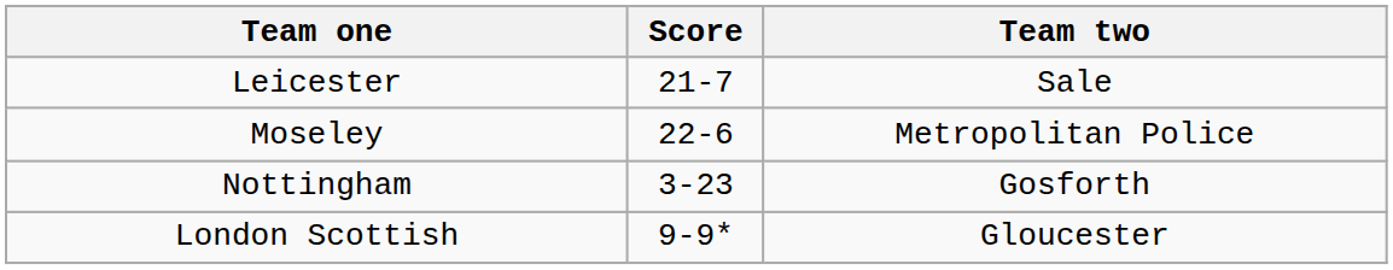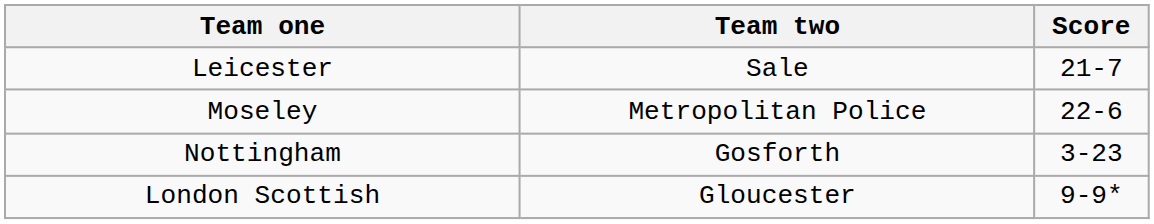 <table class="wikitable" style="text-align: center">
 <tr>
 <th width=250>Team one</th>
+<th width=250>Team two</th>
 <th width=50>Score</th>
-<th width=250>Team two</th>
 </tr>
 <tr>
 <td>Leicester</td>
+<td>Sale</td>
 <td>21-7</td>
-<td>Sale</td>
 </tr>
 <tr>
 <td>Moseley</td>
+<td>Metropolitan Police</td>
 <td>22-6</td>
-<td>Metropolitan Police</td>
 </tr>
 <tr>
 <td>Nottingham</td>
+<td>Gosforth</td>
 <td>3-23</td>
-<td>Gosforth</td>
 </tr>
 <tr>
 <td>London Scottish</td>
+<td>Gloucester</td>
 <td>9-9*</td>
-<td>Gloucester</td>
 </tr>
 </table>
